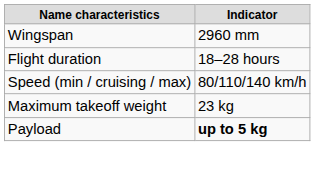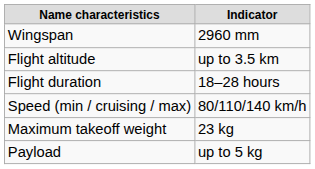 <table class="wikitable">
 <tr align="center" style="font-size: small; font-weight:bold; background-color:#dddddd; padding:5px;" |>
 <td>Name characteristics</td>
 <td>Indicator</td>
 </tr>
 <tr>
 <td>Wingspan</td>
 <td>2960 mm</td>
+</tr>
+<tr>
+<td>Flight altitude</td>
+<td>up to 3.5 km</td>
 </tr>
 <tr>
 <td>Flight duration</td>
 <td>18–28 hours</td>
 </tr>
 <tr>
 <td>Speed (min / cruising / max)</td>
 <td>80/110/140 km/h</td>
 </tr>
 <tr>
 <td>Maximum takeoff weight</td>
 <td>23 kg</td>
 </tr>
 <tr>
 <td>Payload</td>
-<td><strong>up to 5 kg</strong></td>
+<td>up to 5 kg</td>
 </tr>
 </table>
